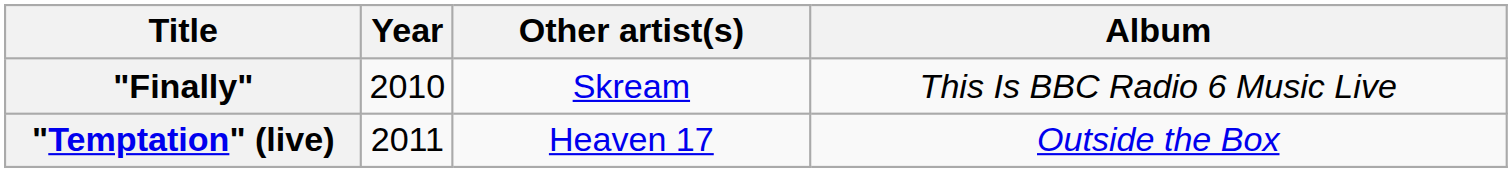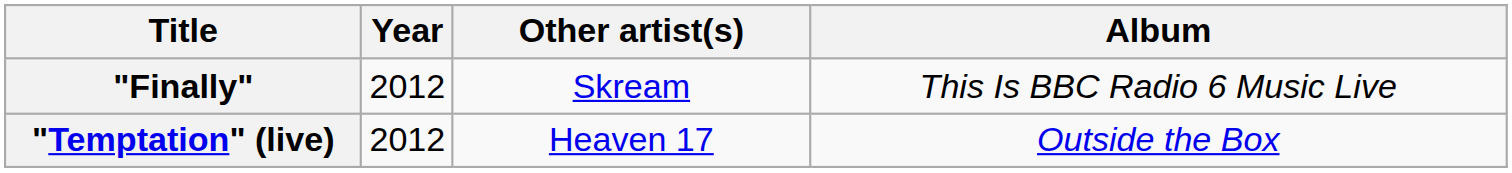 <table class="wikitable plainrowheaders" style="text-align:center">
 <tr>
 <th scope="col" style="width:10em;">Title</th>
 <th scope="col">Year</th>
 <th scope="col" style="width:10em;">Other artist(s)</th>
 <th scope="col" style="width:20em;">Album</th>
 </tr>
 <tr>
 <th scope="row">"Finally"</th>
-<td>2010</td>
+<td>2012</td>
 <td><a href='#'>Skream</a></td>
 <td><em>This Is BBC Radio 6 Music Live</em></td>
 </tr>
 <tr>
 <th scope="row">"<a href='#'>Temptation</a>" (live)</th>
-<td>2011</td>
+<td>2012</td>
 <td><a href='#'>Heaven 17</a></td>
 <td><em><a href='#'>Outside the Box</a></em></td>
 </tr>
 </table>
